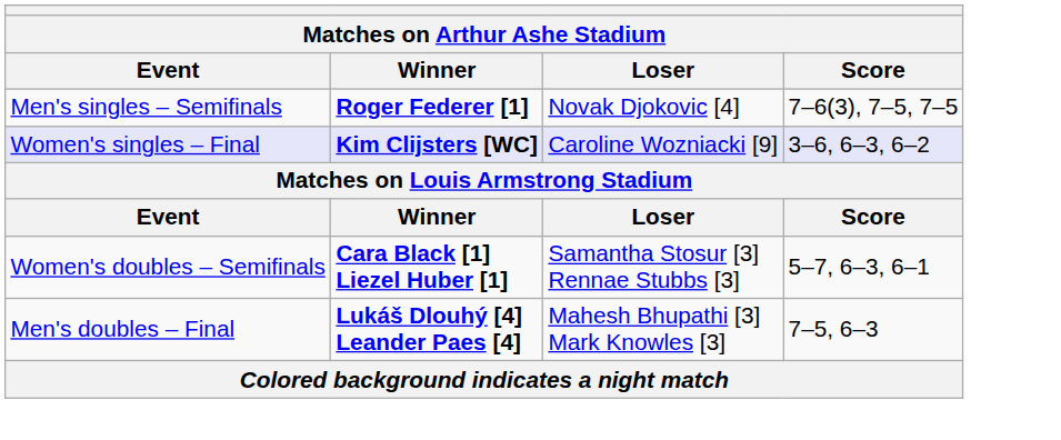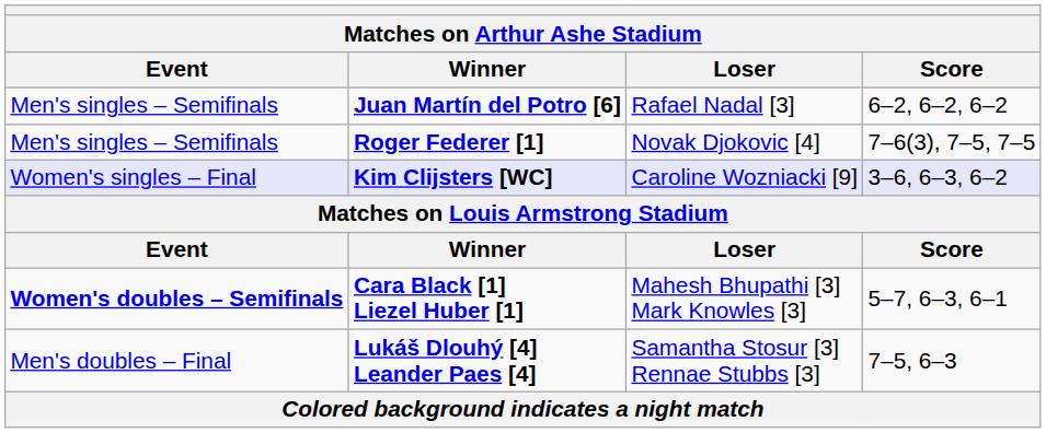 <table class="wikitable collapsible uncollapsed">
 <tr>
 <th colspan=4></th>
 </tr>
 <tr>
 <th colspan=4><strong>Matches on <a href='#'>Arthur Ashe Stadium</a></strong></th>
 </tr>
 <tr>
 <th>Event</th>
 <th>Winner</th>
 <th>Loser</th>
 <th>Score</th>
+</tr>
+<tr align=left>
+<td><a href='#'>Men's singles – Semifinals</a></td>
+<td> <strong><a href='#'>Juan Martín del Potro</a> [6]</strong></td>
+<td> <a href='#'>Rafael Nadal</a> [3]</td>
+<td>6–2, 6–2, 6–2</td>
 </tr>
 <tr align=left>
 <td><a href='#'>Men's singles – Semifinals</a></td>
 <td> <strong><a href='#'>Roger Federer</a> [1]</strong></td>
 <td> <a href='#'>Novak Djokovic</a> [4]</td>
 <td>7–6(3), 7–5, 7–5</td>
 </tr>
 <tr style="text-align:left; background:lavender;">
 <td><a href='#'>Women's singles – Final</a></td>
 <td> <strong><a href='#'>Kim Clijsters</a> [WC]</strong></td>
 <td> <a href='#'>Caroline Wozniacki</a> [9]</td>
 <td>3–6, 6–3, 6–2</td>
 </tr>
 <tr>
 <th colspan=4><strong>Matches on <a href='#'>Louis Armstrong Stadium</a></strong></th>
 </tr>
 <tr>
 <th>Event</th>
 <th>Winner</th>
 <th>Loser</th>
 <th>Score</th>
 </tr>
 <tr align=left>
-<td><a href='#'>Women's doubles – Semifinals</a></td>
+<td><strong><a href='#'>Women's doubles – Semifinals</a></strong></td>
 <td> <strong><a href='#'>Cara Black</a> [1]<br> <a href='#'>Liezel Huber</a> [1]</strong></td>
-<td> <a href='#'>Samantha Stosur</a> [3]<br> <a href='#'>Rennae Stubbs</a> [3]</td>
+<td> <a href='#'>Mahesh Bhupathi</a> [3]<br> <a href='#'>Mark Knowles</a> [3]</td>
 <td>5–7, 6–3, 6–1</td>
 </tr>
 <tr align=left>
 <td><a href='#'>Men's doubles – Final</a></td>
 <td> <strong><a href='#'>Lukáš Dlouhý</a> [4]<br> <a href='#'>Leander Paes</a> [4]</strong></td>
-<td> <a href='#'>Mahesh Bhupathi</a> [3]<br> <a href='#'>Mark Knowles</a> [3]</td>
+<td> <a href='#'>Samantha Stosur</a> [3]<br> <a href='#'>Rennae Stubbs</a> [3]</td>
 <td>7–5, 6–3</td>
 </tr>
 <tr>
 <th colspan=4><em>Colored background indicates a night match</em></th>
 </tr>
 </table>
